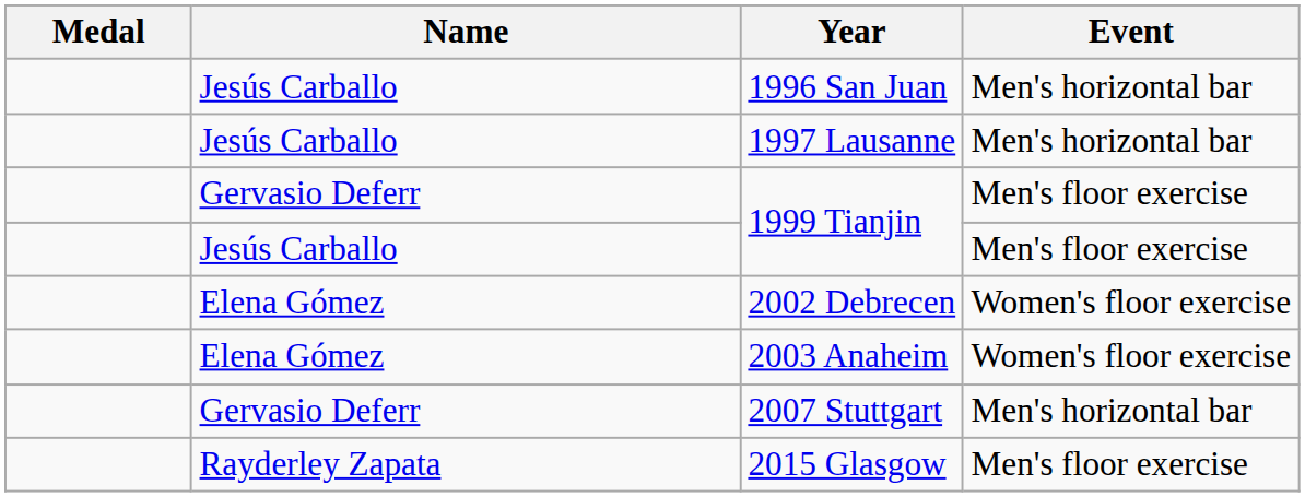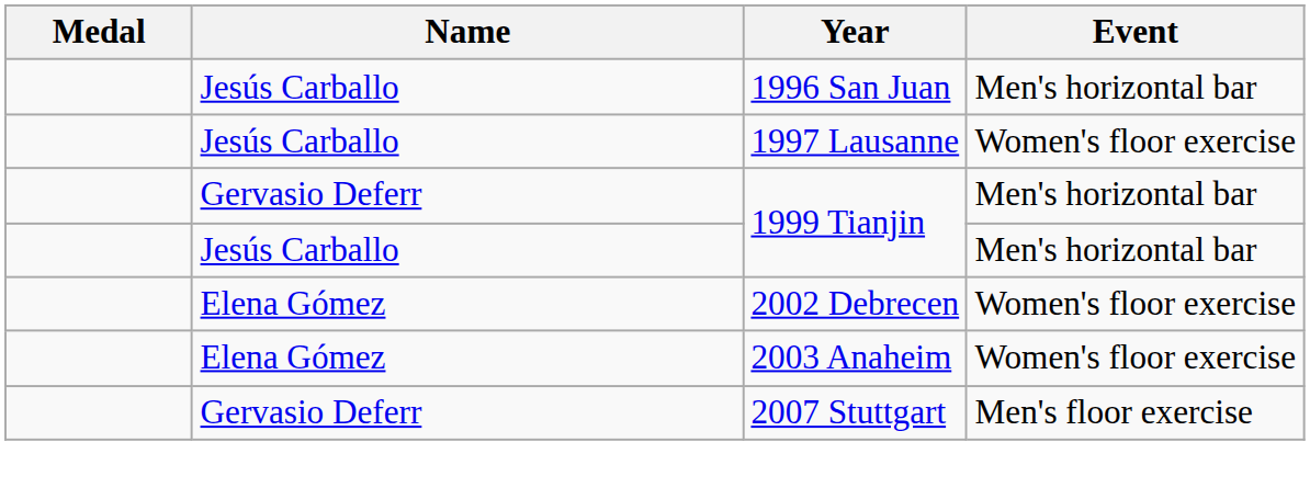 <table class="wikitable sortable">
 <tr>
 <th style="width:5em;">Medal</th>
 <th width=250>Name</th>
 <th>Year</th>
 <th>Event</th>
 </tr>
 <tr>
 <td></td>
 <td><a href='#'>Jesús Carballo</a></td>
 <td> <a href='#'>1996 San Juan</a></td>
 <td>Men's horizontal bar</td>
 </tr>
 <tr>
 <td></td>
 <td><a href='#'>Jesús Carballo</a></td>
 <td> <a href='#'>1997 Lausanne</a></td>
-<td>Men's horizontal bar</td>
+<td>Women's floor exercise</td>
 </tr>
 <tr>
 <td></td>
 <td><a href='#'>Gervasio Deferr</a></td>
 <td rowspan="2"> <a href='#'>1999 Tianjin</a></td>
-<td>Men's floor exercise</td>
+<td>Men's horizontal bar</td>
 </tr>
 <tr>
 <td></td>
 <td><a href='#'>Jesús Carballo</a></td>
-<td>Men's floor exercise</td>
+<td>Men's horizontal bar</td>
 </tr>
 <tr>
 <td></td>
 <td><a href='#'>Elena Gómez</a></td>
 <td> <a href='#'>2002 Debrecen</a></td>
 <td>Women's floor exercise</td>
 </tr>
 <tr>
 <td></td>
 <td><a href='#'>Elena Gómez</a></td>
 <td> <a href='#'>2003 Anaheim</a></td>
 <td>Women's floor exercise</td>
 </tr>
 <tr>
 <td></td>
 <td><a href='#'>Gervasio Deferr</a></td>
 <td> <a href='#'>2007 Stuttgart</a></td>
-<td>Men's horizontal bar</td>
-</tr>
-<tr>
-<td></td>
-<td><a href='#'>Rayderley Zapata</a></td>
-<td> <a href='#'>2015 Glasgow</a></td>
 <td>Men's floor exercise</td>
 </tr>
 </table>
